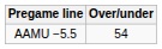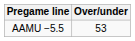 <table class="wikitable">
 <tr align="center">
 <th style=>Pregame line</th>
 <th style=>Over/under</th>
 </tr>
 <tr align="center">
 <td>AAMU −5.5</td>
-<td>54</td>
+<td>53</td>
 </tr>
 </table>
